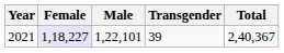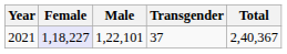 <table class="wikitable">
 <tr>
 <th>Year</th>
 <th>Female</th>
 <th>Male</th>
 <th>Transgender</th>
 <th>Total</th>
 </tr>
 <tr>
 <td>2021</td>
 <td style="background: lavender;">1,18,227</td>
 <td>1,22,101</td>
-<td>39</td>
+<td>37</td>
 <td>2,40,367</td>
 </tr>
 </table>
